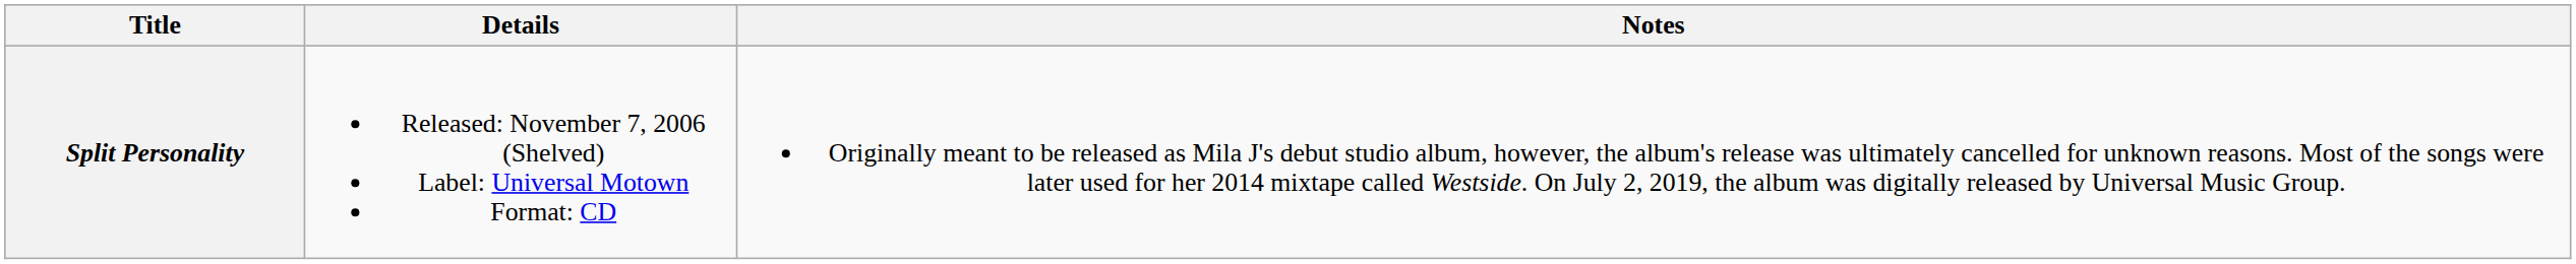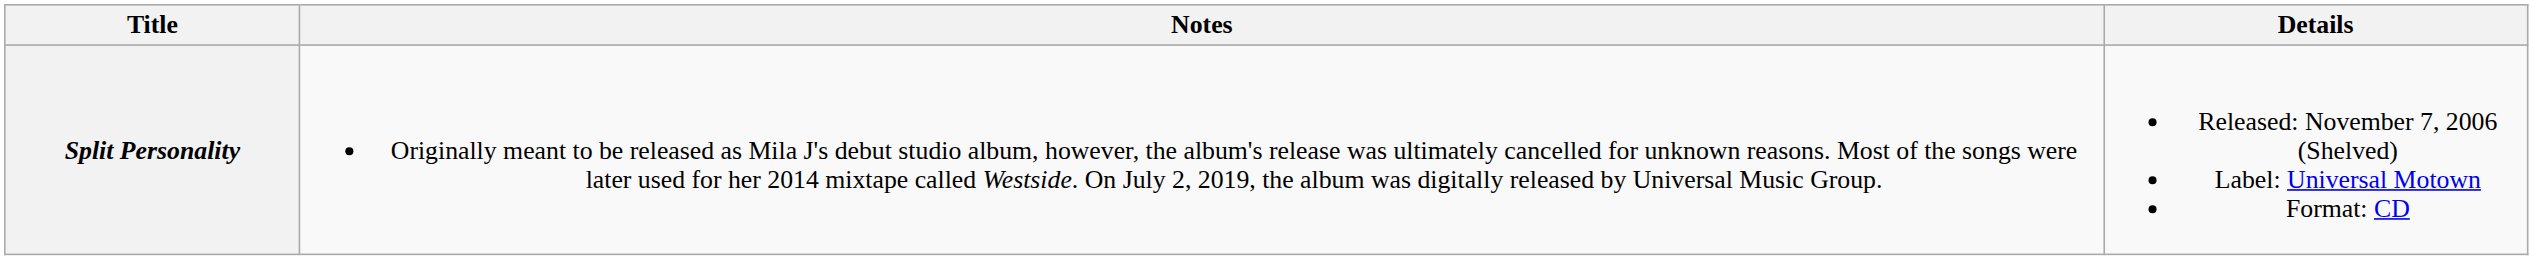 <table class="wikitable plainrowheaders" style="text-align:center;">
 <tr>
 <th scope="col" style="width:11em;">Title</th>
+<th scope="col">Notes</th>
 <th scope="col" style="width:16em;">Details</th>
-<th scope="col">Notes</th>
 </tr>
 <tr>
 <th scope="row"><em>Split Personality</em></th>
+<td><br><ul><li>Originally meant to be released as Mila J's debut studio album, however, the album's release was ultimately cancelled for unknown reasons. Most of the songs were later used for her 2014 mixtape called <em>Westside</em>. On July 2, 2019, the album was digitally released by Universal Music Group.</li></ul></td>
 <td><br><ul><li>Released: November 7, 2006 (Shelved)</li><li>Label: <a href='#'>Universal Motown</a></li><li>Format: <a href='#'>CD</a></li></ul></td>
-<td><br><ul><li>Originally meant to be released as Mila J's debut studio album, however, the album's release was ultimately cancelled for unknown reasons. Most of the songs were later used for her 2014 mixtape called <em>Westside</em>. On July 2, 2019, the album was digitally released by Universal Music Group.</li></ul></td>
 </tr>
 </table>
